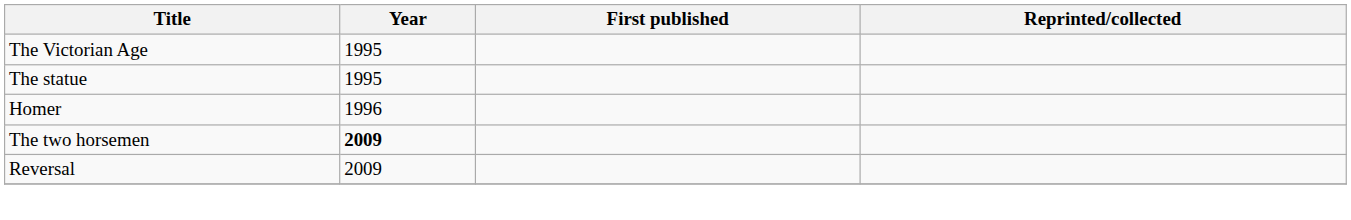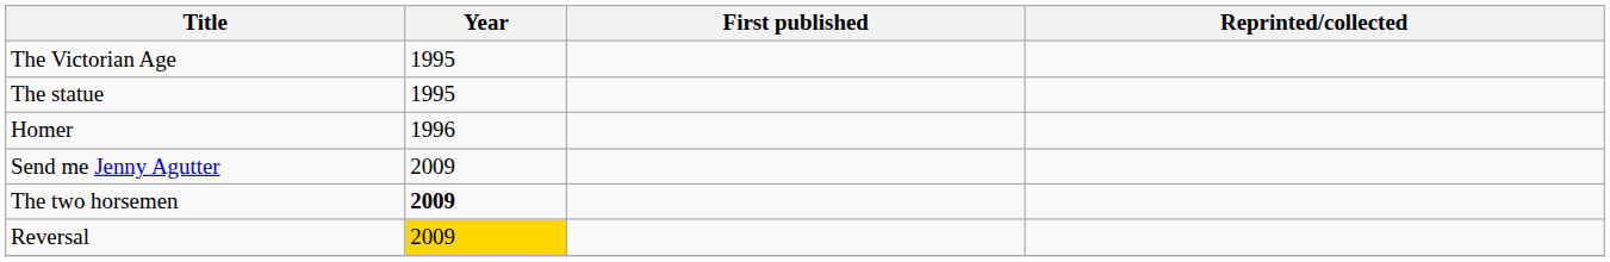 <table class='wikitable sortable' width='90%'>
 <tr>
 <th width=25%>Title</th>
 <th>Year</th>
 <th>First published</th>
 <th>Reprinted/collected</th>
 </tr>
 <tr>
 <td data-sort-value="Victorian Age">The Victorian Age</td>
 <td>1995</td>
 <td></td>
 <td></td>
 </tr>
 <tr>
 <td>The statue</td>
 <td>1995</td>
 <td></td>
 <td></td>
 </tr>
 <tr>
 <td>Homer</td>
 <td>1996</td>
 <td></td>
 <td></td>
 </tr>
 <tr>
+<td>Send me <a href='#'>Jenny Agutter</a></td>
+<td>2009</td>
+<td></td>
+<td></td>
+</tr>
+<tr>
 <td>The two horsemen</td>
 <td><strong>2009</strong></td>
 <td></td>
 <td></td>
 </tr>
 <tr>
 <td>Reversal</td>
-<td>2009</td>
+<td style="background: gold;">2009</td>
 <td></td>
 <td></td>
 </tr>
 <tr>
 </tr>
 </table>
